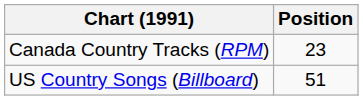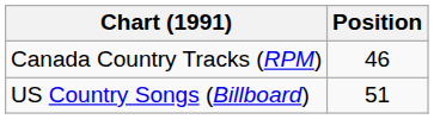 <table class="wikitable sortable">
 <tr>
 <th scope="col">Chart (1991)</th>
 <th scope="col">Position</th>
 </tr>
 <tr>
 <td>Canada Country Tracks (<em><a href='#'>RPM</a></em>)</td>
-<td align="center">23</td>
+<td align="center">46</td>
 </tr>
 <tr>
 <td>US <a href='#'>Country Songs</a> (<em><a href='#'>Billboard</a></em>)</td>
 <td align="center">51</td>
 </tr>
 </table>
